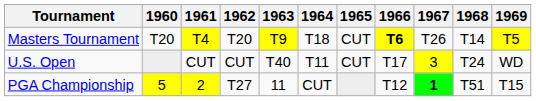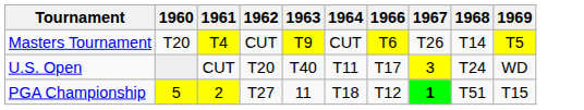 <table class="wikitable" style="font-size:95%;text-align:center;">
 <tr>
 <th>Tournament</th>
 <th>1960</th>
 <th>1961</th>
 <th>1962</th>
 <th>1963</th>
 <th>1964</th>
-<th>1965</th>
 <th>1966</th>
 <th>1967</th>
 <th>1968</th>
 <th>1969</th>
 </tr>
 <tr>
 <td align=left><a href='#'>Masters Tournament</a></td>
 <td>T20</td>
 <td style="background:yellow;">T4</td>
-<td>T20</td>
+<td>CUT</td>
 <td style="background:yellow;">T9</td>
-<td>T18</td>
 <td>CUT</td>
-<td style="background:yellow;"><strong>T6</strong></td>
+<td style="background:yellow;">T6</td>
 <td>T26</td>
 <td>T14</td>
 <td style="background:yellow;">T5</td>
 </tr>
 <tr>
 <td align=left><a href='#'>U.S. Open</a></td>
 <td style="background:#eeeeee;"></td>
 <td>CUT</td>
-<td>CUT</td>
+<td>T20</td>
 <td>T40</td>
 <td>T11</td>
-<td>CUT</td>
 <td>T17</td>
 <td style="background:yellow;">3</td>
 <td>T24</td>
 <td>WD</td>
 </tr>
 <tr>
 <td align=left><a href='#'>PGA Championship</a></td>
 <td style="background:yellow;">5</td>
 <td style="background:yellow;">2</td>
 <td>T27</td>
 <td>11</td>
-<td>CUT</td>
-<td style="background:#eeeeee;"></td>
+<td>T18</td>
 <td>T12</td>
 <td style="background:lime;"><strong>1</strong></td>
 <td>T51</td>
 <td>T15</td>
 </tr>
 </table>
